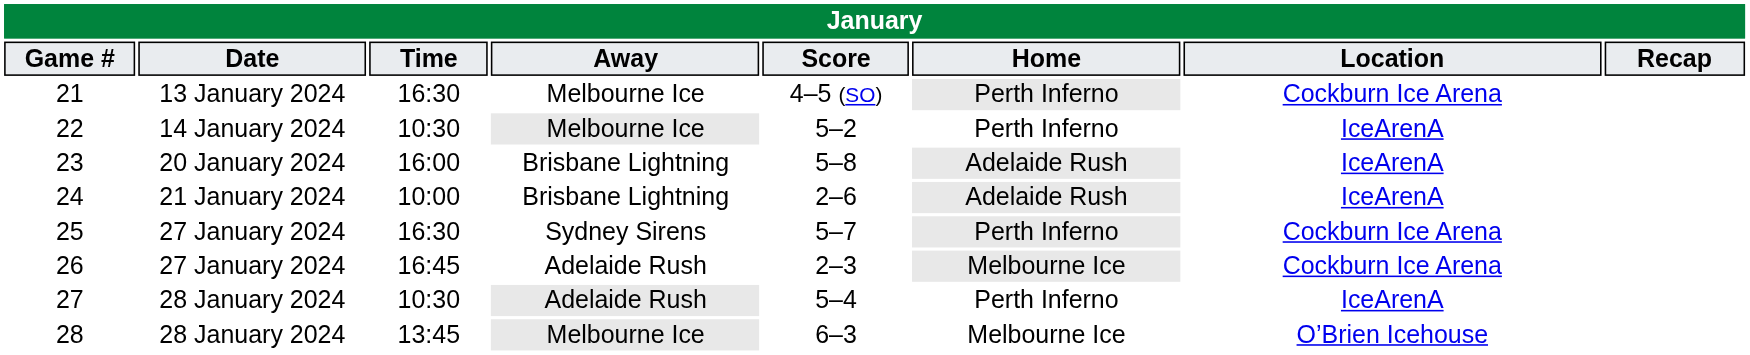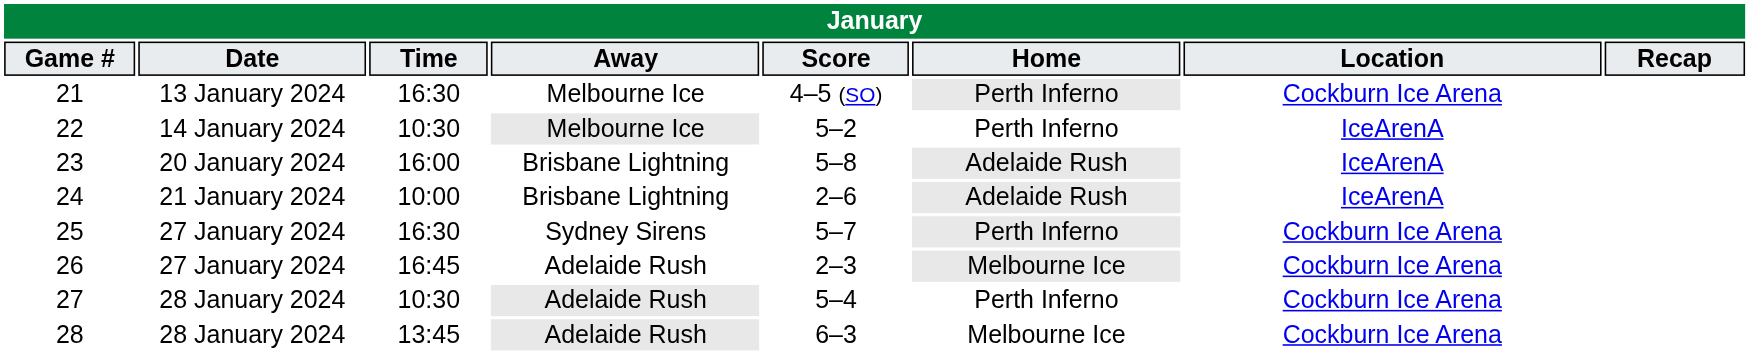 <table class="toccolours" style="width:70em;text-align: center">
 <tr>
 <th colspan="8" style="background:#00843d;color:white;border:#00843d 1px solid">January</th>
 </tr>
 <tr>
 <th style="background:#e9ecef;color:black;border:#000000 1px solid; width: 40px">Game #</th>
 <th style="background:#e9ecef;color:black;border:#000000 1px solid; width: 80px">Date</th>
 <th style="background:#e9ecef;color:black;border:#000000 1px solid; width: 40px">Time</th>
 <th style="background:#e9ecef;color:black;border:#000000 1px solid; width: 95px">Away</th>
 <th style="background:#e9ecef;color:black;border:#000000 1px solid; width: 50px">Score</th>
 <th style="background:#e9ecef;color:black;border:#000000 1px solid; width: 95px">Home</th>
 <th style="background:#e9ecef;color:black;border:#000000 1px solid; width: 150px">Location</th>
 <th style="background:#e9ecef;color:black;border:#000000 1px solid; width: 40px">Recap</th>
 </tr>
 <tr>
 <td>21</td>
 <td>13 January 2024</td>
 <td>16:30</td>
 <td>Melbourne Ice</td>
 <td>4–5 <small>(<a href='#'>SO</a>)</small></td>
 <td bgcolor="#e8e8e8">Perth Inferno</td>
 <td><a href='#'>Cockburn Ice Arena</a></td>
 <td></td>
 </tr>
 <tr>
 <td>22</td>
 <td>14 January 2024</td>
 <td>10:30</td>
 <td bgcolor="#e8e8e8">Melbourne Ice</td>
 <td>5–2</td>
 <td>Perth Inferno</td>
 <td><a href='#'>IceArenA</a></td>
 <td></td>
 </tr>
 <tr>
 <td>23</td>
 <td>20 January 2024</td>
 <td>16:00</td>
 <td>Brisbane Lightning</td>
 <td>5–8</td>
 <td bgcolor="#e8e8e8">Adelaide Rush</td>
 <td><a href='#'>IceArenA</a></td>
 <td></td>
 </tr>
 <tr>
 <td>24</td>
 <td>21 January 2024</td>
 <td>10:00</td>
 <td>Brisbane Lightning</td>
 <td>2–6</td>
 <td bgcolor="#e8e8e8">Adelaide Rush</td>
 <td><a href='#'>IceArenA</a></td>
 <td></td>
 </tr>
 <tr>
 <td>25</td>
 <td>27 January 2024</td>
 <td>16:30</td>
 <td>Sydney Sirens</td>
 <td>5–7</td>
 <td bgcolor="#e8e8e8">Perth Inferno</td>
 <td><a href='#'>Cockburn Ice Arena</a></td>
 <td></td>
 </tr>
 <tr>
 <td>26</td>
 <td>27 January 2024</td>
 <td>16:45</td>
 <td>Adelaide Rush</td>
 <td>2–3</td>
 <td bgcolor="#e8e8e8">Melbourne Ice</td>
 <td><a href='#'>Cockburn Ice Arena</a></td>
 <td></td>
 </tr>
 <tr>
 <td>27</td>
 <td>28 January 2024</td>
 <td>10:30</td>
 <td bgcolor="#e8e8e8">Adelaide Rush</td>
 <td>5–4</td>
 <td>Perth Inferno</td>
-<td><a href='#'>IceArenA</a></td>
+<td><a href='#'>Cockburn Ice Arena</a></td>
 <td></td>
 </tr>
 <tr>
 <td>28</td>
 <td>28 January 2024</td>
 <td>13:45</td>
-<td bgcolor="#e8e8e8">Melbourne Ice</td>
+<td bgcolor="#e8e8e8">Adelaide Rush</td>
 <td>6–3</td>
 <td>Melbourne Ice</td>
-<td><a href='#'>O’Brien Icehouse</a></td>
+<td><a href='#'>Cockburn Ice Arena</a></td>
 <td></td>
 </tr>
 <tr>
 </tr>
 </table>
